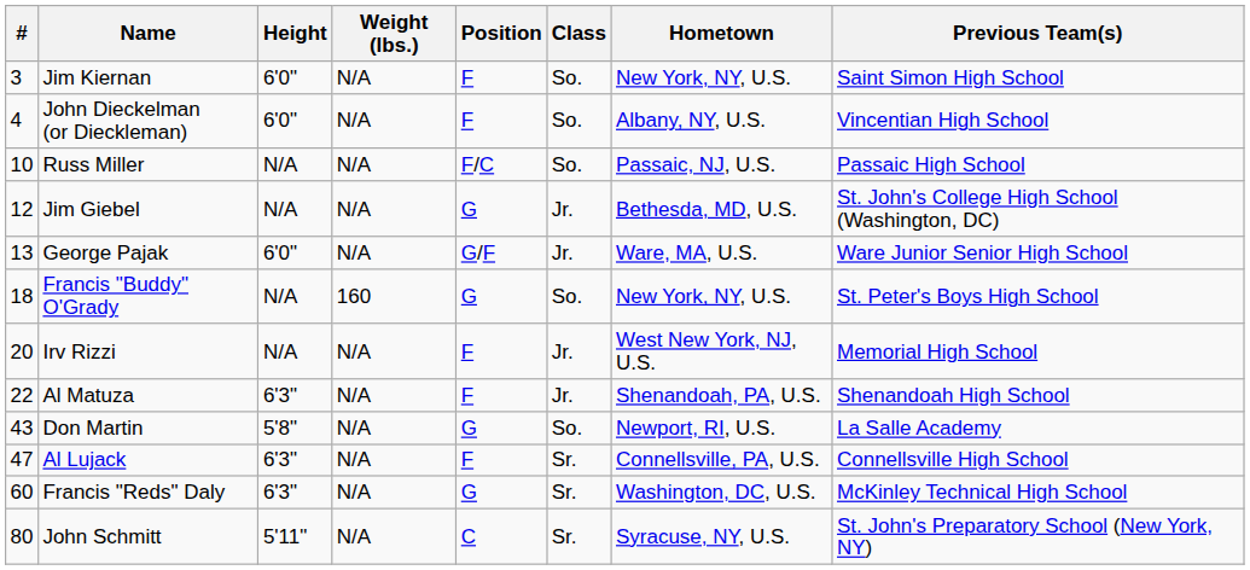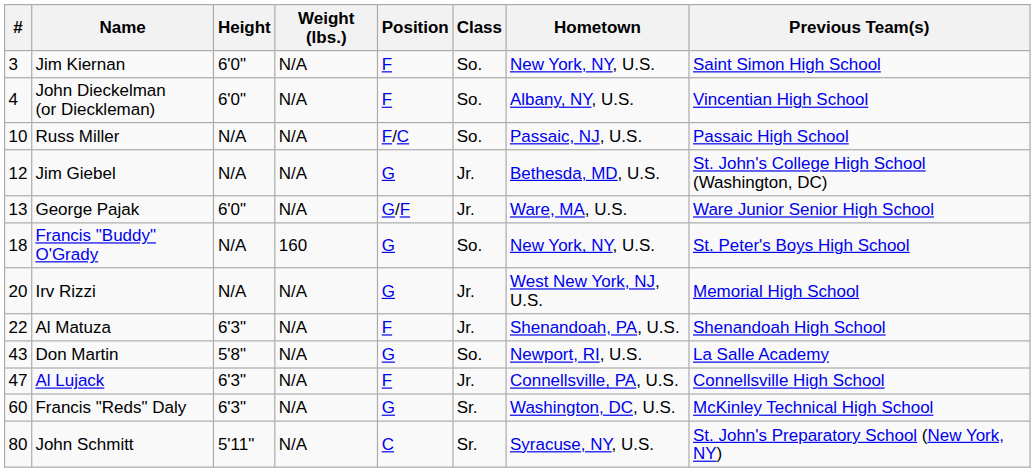 <table class="wikitable" style="font-size: 90%">
 <tr>
 <th>#</th>
 <th>Name</th>
 <th>Height</th>
 <th>Weight (lbs.)</th>
 <th>Position</th>
 <th>Class</th>
 <th>Hometown</th>
 <th>Previous Team(s)</th>
 </tr>
 <tr>
 <td>3</td>
 <td>Jim Kiernan</td>
 <td>6'0"</td>
 <td>N/A</td>
 <td><a href='#'>F</a></td>
 <td>So.</td>
 <td><a href='#'>New York, NY</a>, U.S.</td>
 <td><a href='#'>Saint Simon High School</a></td>
 </tr>
 <tr>
 <td>4</td>
 <td>John Dieckelman<br>(or Dieckleman)</td>
 <td>6'0"</td>
 <td>N/A</td>
 <td><a href='#'>F</a></td>
 <td>So.</td>
 <td><a href='#'>Albany, NY</a>, U.S.</td>
 <td><a href='#'>Vincentian High School</a></td>
 </tr>
 <tr>
 <td>10</td>
 <td>Russ Miller</td>
 <td>N/A</td>
 <td>N/A</td>
 <td><a href='#'>F</a>/<a href='#'>C</a></td>
 <td>So.</td>
 <td><a href='#'>Passaic, NJ</a>, U.S.</td>
 <td><a href='#'>Passaic High School</a></td>
 </tr>
 <tr>
 <td>12</td>
 <td>Jim Giebel</td>
 <td>N/A</td>
 <td>N/A</td>
 <td><a href='#'>G</a></td>
 <td>Jr.</td>
 <td><a href='#'>Bethesda, MD</a>, U.S.</td>
 <td><a href='#'>St. John's College High School</a> (Washington, DC)</td>
 </tr>
 <tr>
 <td>13</td>
 <td>George Pajak</td>
 <td>6'0"</td>
 <td>N/A</td>
 <td><a href='#'>G</a>/<a href='#'>F</a></td>
 <td>Jr.</td>
 <td><a href='#'>Ware, MA</a>, U.S.</td>
 <td><a href='#'>Ware Junior Senior High School</a></td>
 </tr>
 <tr>
 <td>18</td>
 <td><a href='#'>Francis "Buddy" O'Grady</a></td>
 <td>N/A</td>
 <td>160</td>
 <td><a href='#'>G</a></td>
 <td>So.</td>
 <td><a href='#'>New York, NY</a>, U.S.</td>
 <td><a href='#'>St. Peter's Boys High School</a></td>
 </tr>
 <tr>
 <td>20</td>
 <td>Irv Rizzi</td>
 <td>N/A</td>
 <td>N/A</td>
-<td><a href='#'>F</a></td>
+<td><a href='#'>G</a></td>
 <td>Jr.</td>
 <td><a href='#'>West New York, NJ</a>, U.S.</td>
 <td><a href='#'>Memorial High School</a></td>
 </tr>
 <tr>
 <td>22</td>
 <td>Al Matuza</td>
 <td>6'3"</td>
 <td>N/A</td>
 <td><a href='#'>F</a></td>
 <td>Jr.</td>
 <td><a href='#'>Shenandoah, PA</a>, U.S.</td>
 <td><a href='#'>Shenandoah High School</a></td>
 </tr>
 <tr>
 <td>43</td>
 <td>Don Martin</td>
 <td>5'8"</td>
 <td>N/A</td>
 <td><a href='#'>G</a></td>
 <td>So.</td>
 <td><a href='#'>Newport, RI</a>, U.S.</td>
 <td><a href='#'>La Salle Academy</a></td>
 </tr>
 <tr>
 <td>47</td>
 <td><a href='#'>Al Lujack</a></td>
 <td>6'3"</td>
 <td>N/A</td>
 <td><a href='#'>F</a></td>
-<td>Sr.</td>
+<td>Jr.</td>
 <td><a href='#'>Connellsville, PA</a>, U.S.</td>
 <td><a href='#'>Connellsville High School</a></td>
 </tr>
 <tr>
 <td>60</td>
 <td>Francis "Reds" Daly</td>
 <td>6'3"</td>
 <td>N/A</td>
 <td><a href='#'>G</a></td>
 <td>Sr.</td>
 <td><a href='#'>Washington, DC</a>, U.S.</td>
 <td><a href='#'>McKinley Technical High School</a></td>
 </tr>
 <tr>
 <td>80</td>
 <td>John Schmitt</td>
 <td>5'11"</td>
 <td>N/A</td>
 <td><a href='#'>C</a></td>
 <td>Sr.</td>
 <td><a href='#'>Syracuse, NY</a>, U.S.</td>
 <td><a href='#'>St. John's Preparatory School</a> (<a href='#'>New York, NY</a>)</td>
 </tr>
 </table>
